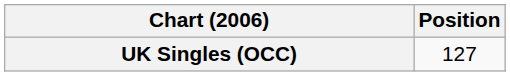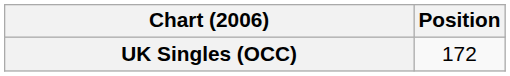 <table class="wikitable plainrowheaders" style="text-align:center">
 <tr>
 <th scope="col" style="width:19.2em;">Chart (2006)</th>
 <th scope="col">Position</th>
 </tr>
 <tr>
 <th scope="row">UK Singles (OCC)</th>
-<td>127</td>
+<td>172</td>
 </tr>
 </table>
